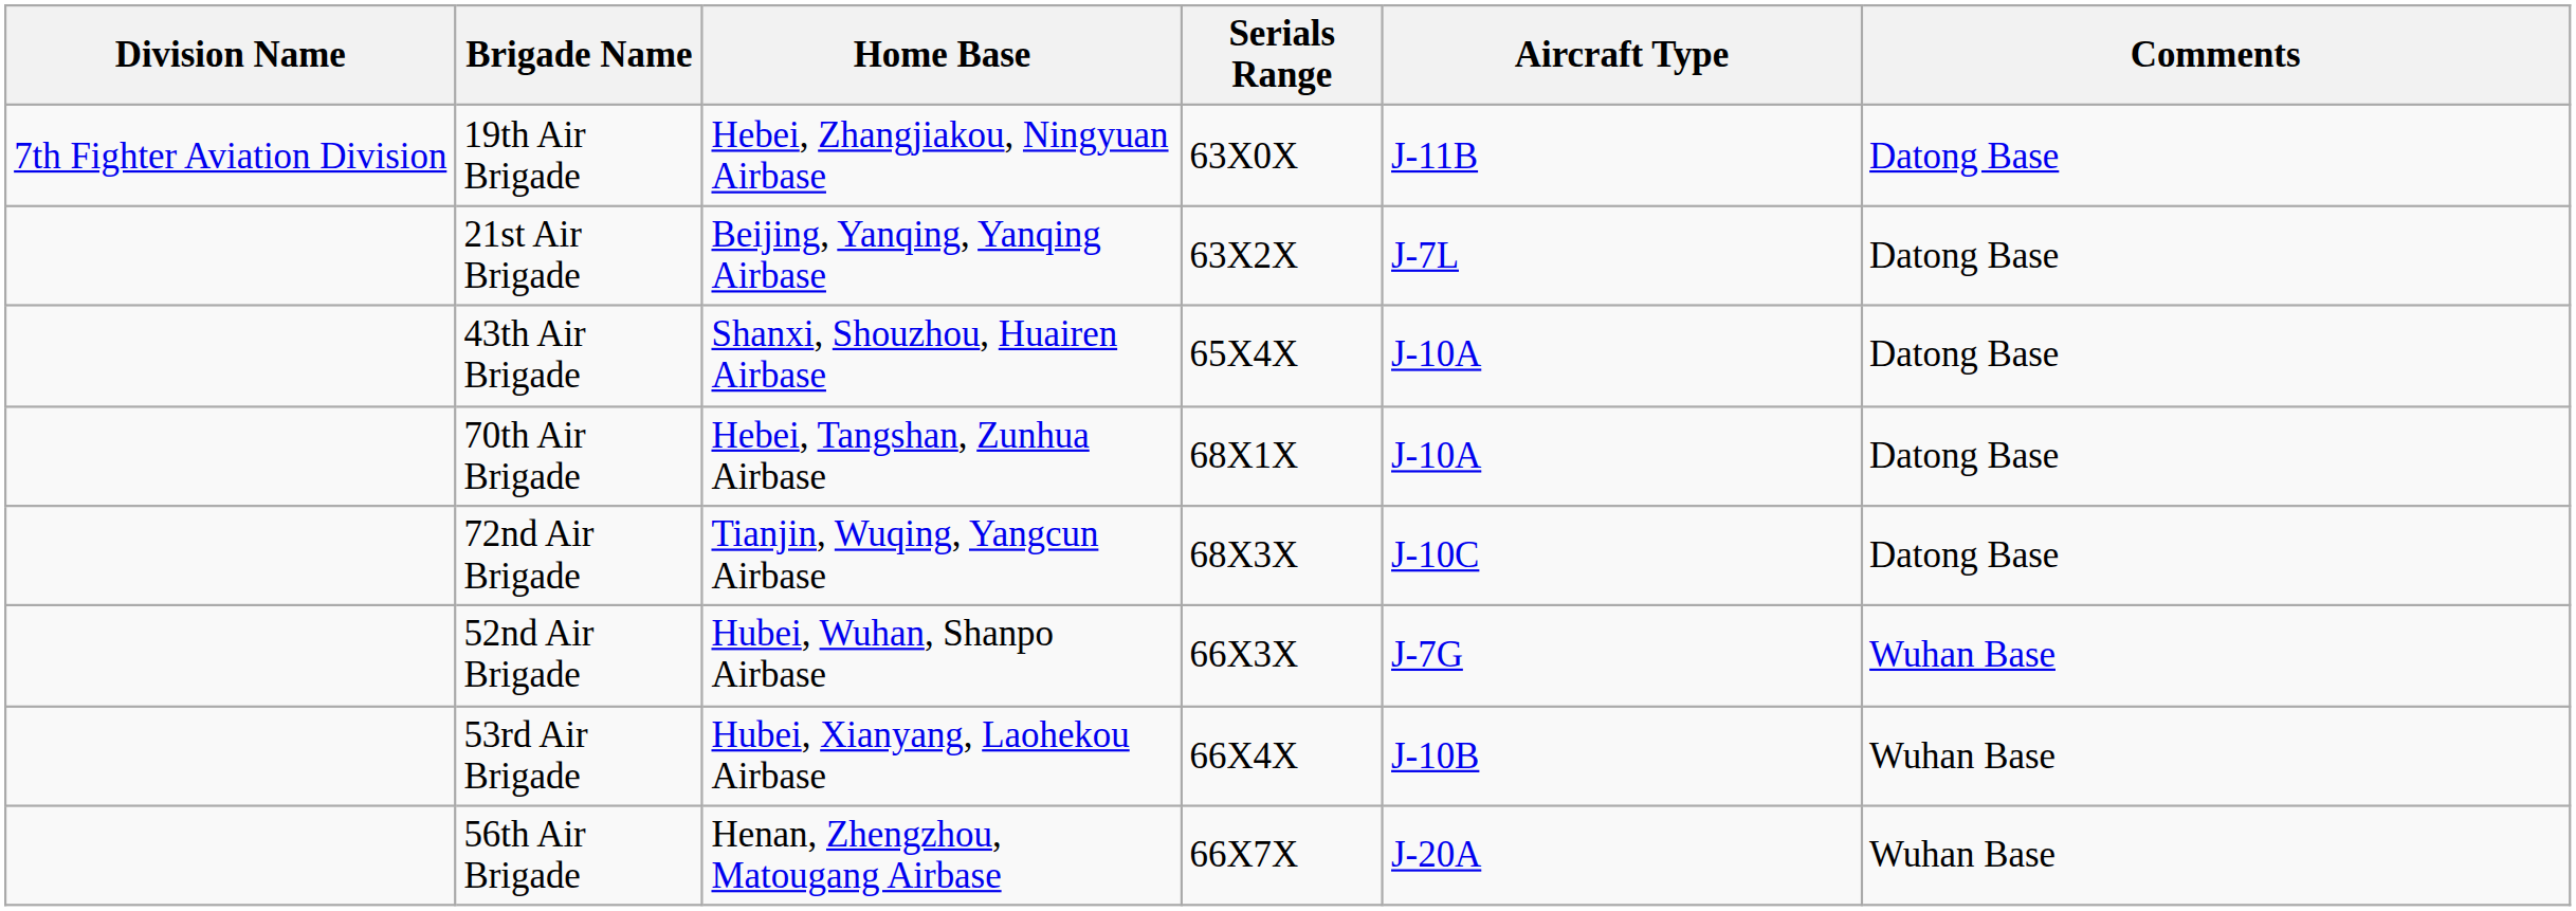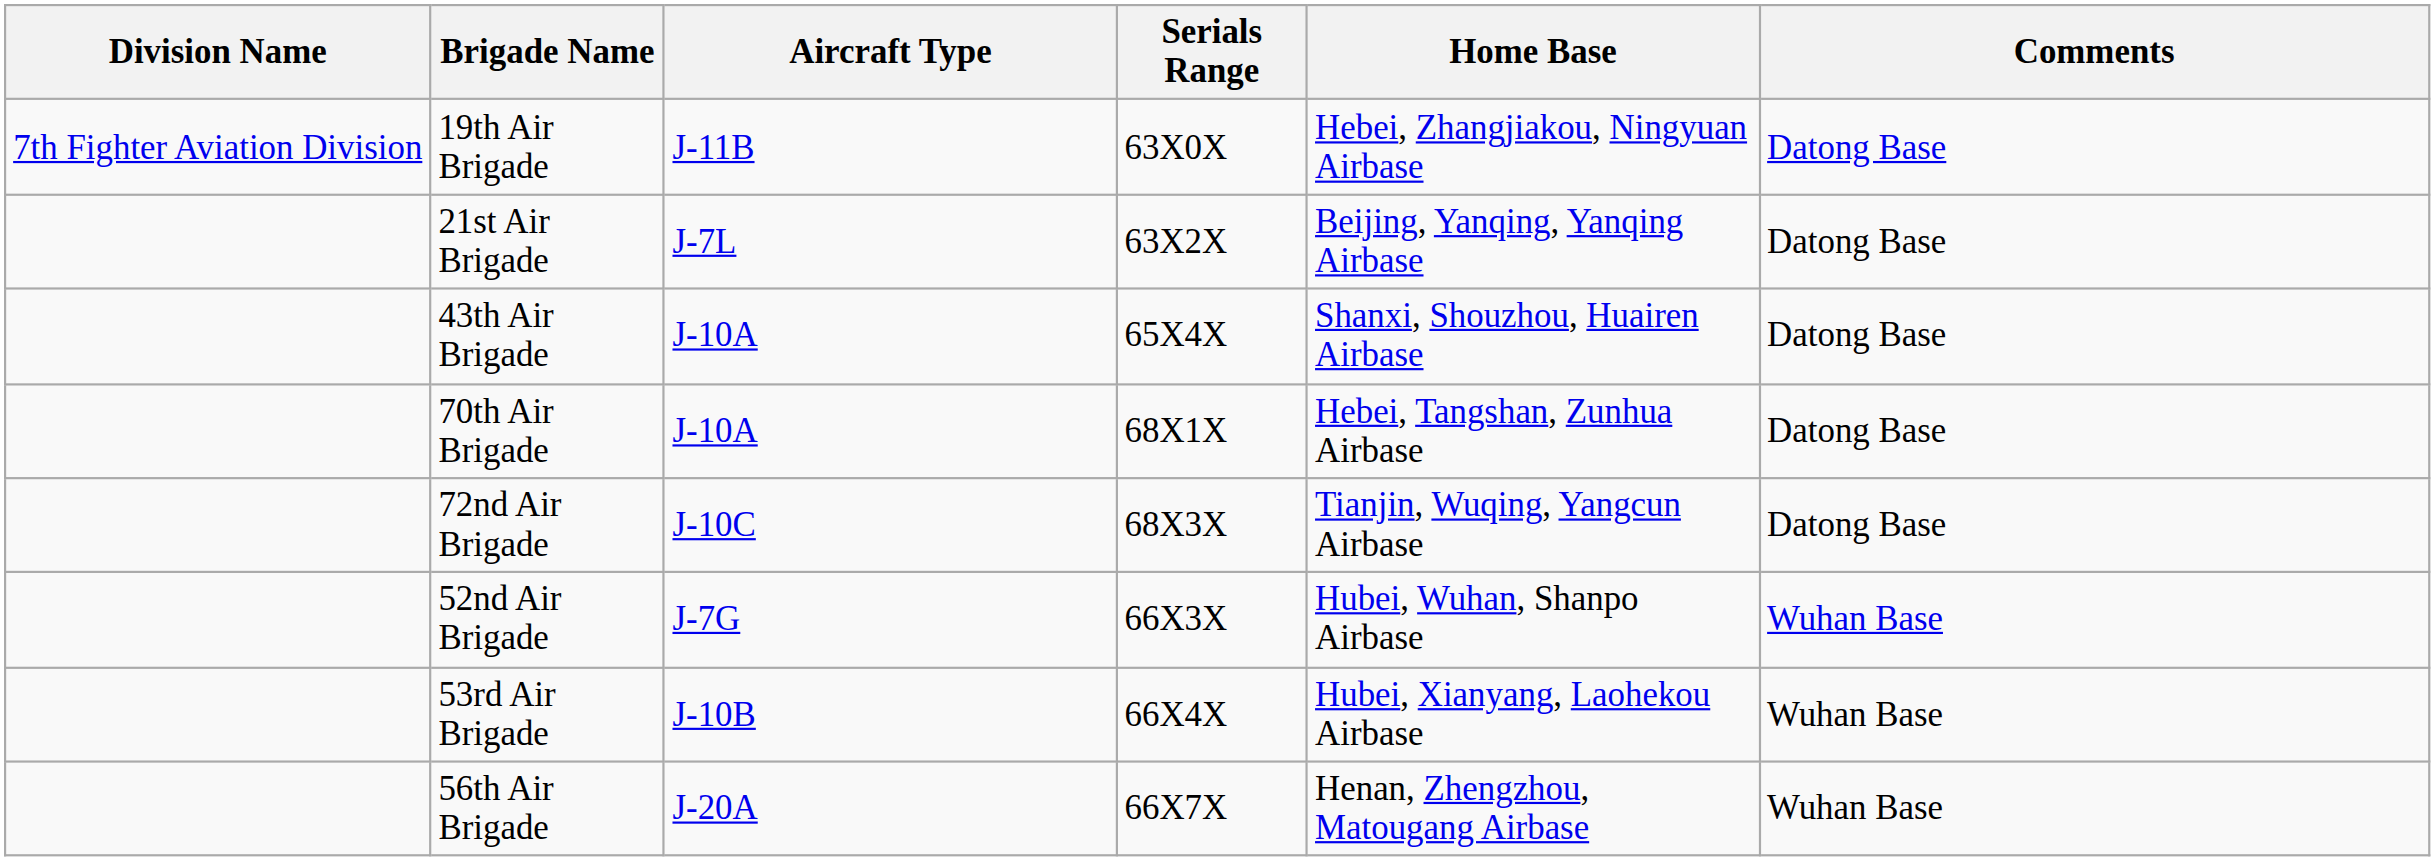 <table class="wikitable">
 <tr>
 <th>Division Name</th>
 <th scope="col" width="100">Brigade Name</th>
+<th scope="col" width="200">Aircraft Type</th>
+<th scope="col" width="80">Serials Range</th>
 <th scope="col" width="200">Home Base</th>
-<th scope="col" width="80">Serials Range</th>
-<th scope="col" width="200">Aircraft Type</th>
 <th scope="col" width="300">Comments</th>
 </tr>
 <tr>
 <td><a href='#'>7th Fighter Aviation Division</a></td>
 <td>19th Air Brigade</td>
+<td><a href='#'>J-11B</a></td>
+<td>63X0X</td>
 <td><a href='#'>Hebei</a>, <a href='#'>Zhangjiakou</a>, <a href='#'>Ningyuan Airbase</a></td>
-<td>63X0X</td>
-<td><a href='#'>J-11B</a></td>
 <td><a href='#'>Datong Base</a></td>
 </tr>
 <tr>
 <td></td>
 <td>21st Air Brigade</td>
+<td><a href='#'>J-7L</a></td>
+<td>63X2X</td>
 <td><a href='#'>Beijing</a>, <a href='#'>Yanqing</a>, <a href='#'>Yanqing Airbase</a></td>
-<td>63X2X</td>
-<td><a href='#'>J-7L</a></td>
 <td>Datong Base</td>
 </tr>
 <tr>
 <td></td>
 <td>43th Air Brigade</td>
+<td><a href='#'>J-10A</a></td>
+<td>65X4X</td>
 <td><a href='#'>Shanxi</a>, <a href='#'>Shouzhou</a>, <a href='#'>Huairen Airbase</a></td>
-<td>65X4X</td>
-<td><a href='#'>J-10A</a></td>
 <td>Datong Base</td>
 </tr>
 <tr>
 <td></td>
 <td>70th Air Brigade</td>
+<td><a href='#'>J-10A</a></td>
+<td>68X1X</td>
 <td><a href='#'>Hebei</a>, <a href='#'>Tangshan</a>, <a href='#'>Zunhua</a> Airbase</td>
-<td>68X1X</td>
-<td><a href='#'>J-10A</a></td>
 <td>Datong Base</td>
 </tr>
 <tr>
 <td></td>
 <td>72nd Air Brigade</td>
+<td><a href='#'>J-10C</a></td>
+<td>68X3X</td>
 <td><a href='#'>Tianjin</a>, <a href='#'>Wuqing</a>, <a href='#'>Yangcun</a> Airbase</td>
-<td>68X3X</td>
-<td><a href='#'>J-10C</a></td>
 <td>Datong Base</td>
 </tr>
 <tr>
 <td></td>
 <td>52nd Air Brigade</td>
+<td><a href='#'>J-7G</a></td>
+<td>66X3X</td>
 <td><a href='#'>Hubei</a>, <a href='#'>Wuhan</a>, Shanpo Airbase</td>
-<td>66X3X</td>
-<td><a href='#'>J-7G</a></td>
 <td><a href='#'>Wuhan Base</a></td>
 </tr>
 <tr>
 <td></td>
 <td>53rd Air Brigade</td>
+<td><a href='#'>J-10B</a></td>
+<td>66X4X</td>
 <td><a href='#'>Hubei</a>, <a href='#'>Xianyang</a>, <a href='#'>Laohekou</a> Airbase</td>
-<td>66X4X</td>
-<td><a href='#'>J-10B</a></td>
 <td>Wuhan Base</td>
 </tr>
 <tr>
 <td></td>
 <td>56th Air Brigade</td>
+<td><a href='#'>J-20A</a></td>
+<td>66X7X</td>
 <td>Henan, <a href='#'>Zhengzhou</a>, <a href='#'>Matougang Airbase</a></td>
-<td>66X7X</td>
-<td><a href='#'>J-20A</a></td>
 <td>Wuhan Base</td>
 </tr>
 </table>
